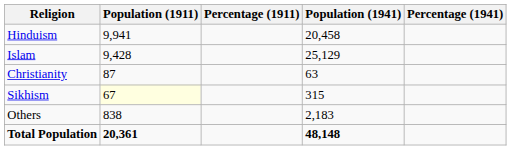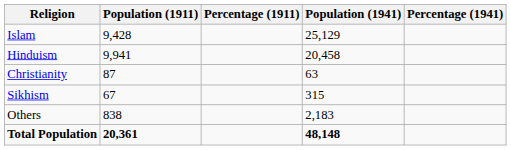 <table class="wikitable sortable">
 <tr>
 <th>Religion</th>
 <th>Population (1911)</th>
 <th>Percentage (1911)</th>
 <th>Population (1941)</th>
 <th>Percentage (1941)</th>
 </tr>
 <tr>
+<td><a href='#'>Islam</a> </td>
+<td>9,428</td>
+<td></td>
+<td>25,129</td>
+<td></td>
+</tr>
+<tr>
 <td><a href='#'>Hinduism</a> </td>
 <td>9,941</td>
 <td></td>
 <td>20,458</td>
-<td></td>
-</tr>
-<tr>
-<td><a href='#'>Islam</a> </td>
-<td>9,428</td>
-<td></td>
-<td>25,129</td>
 <td></td>
 </tr>
 <tr>
 <td><a href='#'>Christianity</a> </td>
 <td>87</td>
 <td></td>
 <td>63</td>
 <td></td>
 </tr>
 <tr>
 <td><a href='#'>Sikhism</a> </td>
-<td style="background: lightyellow;">67</td>
+<td>67</td>
 <td></td>
 <td>315</td>
 <td></td>
 </tr>
 <tr>
 <td>Others</td>
 <td>838</td>
 <td></td>
 <td>2,183</td>
 <td></td>
 </tr>
 <tr>
 <td><strong>Total Population</strong></td>
 <td><strong>20,361</strong></td>
 <td><strong></strong></td>
 <td><strong>48,148</strong></td>
 <td><strong></strong></td>
 </tr>
 </table>
